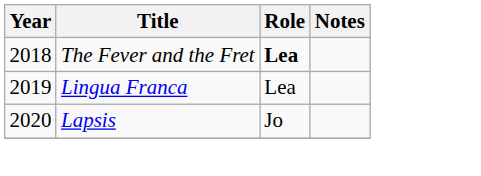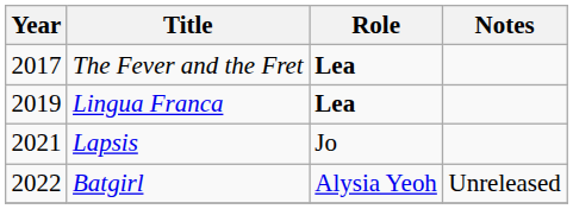 <table class="wikitable sortable">
 <tr>
 <th>Year</th>
 <th>Title</th>
 <th>Role</th>
 <th class="unsortable">Notes</th>
 </tr>
 <tr>
-<td>2018</td>
+<td>2017</td>
 <td><em>The Fever and the Fret</em></td>
 <td><strong>Lea</strong></td>
 <td></td>
 </tr>
 <tr>
 <td>2019</td>
 <td><em><a href='#'>Lingua Franca</a></em></td>
-<td>Lea</td>
+<td><strong>Lea</strong></td>
 <td></td>
 </tr>
 <tr>
-<td>2020</td>
+<td>2021</td>
 <td><em><a href='#'>Lapsis</a></em></td>
 <td>Jo</td>
 <td></td>
 </tr>
 <tr>
+<td>2022</td>
+<td><em><a href='#'>Batgirl</a></em></td>
+<td><a href='#'>Alysia Yeoh</a></td>
+<td>Unreleased</td>
+</tr>
+<tr>
 </tr>
 </table>
